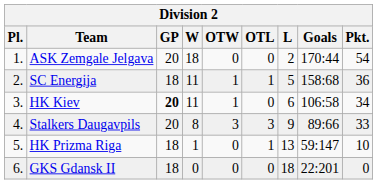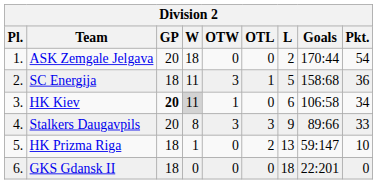 <table class="wikitable">
 <tr>
 <th colspan="10">Division 2</th>
 </tr>
 <tr bgcolor = "#e0e0e0">
 <th>Pl.</th>
 <th>Team</th>
 <th>GP</th>
 <th>W</th>
 <th>OTW</th>
 <th>OTL</th>
 <th>L</th>
 <th>Goals</th>
 <th>Pkt.</th>
 </tr>
 <tr align="right">
 <td>1.</td>
 <td align="left"><a href='#'>ASK Zemgale Jelgava</a></td>
 <td>20</td>
 <td>18</td>
 <td>0</td>
 <td>0</td>
 <td>2</td>
 <td>170:44</td>
 <td>54</td>
 </tr>
 <tr align="right" bgcolor="#f0f0f0">
 <td>2.</td>
 <td align="left"><a href='#'>SC Energija</a></td>
 <td>18</td>
 <td>11</td>
-<td>1</td>
+<td>3</td>
 <td>1</td>
 <td>5</td>
 <td>158:68</td>
 <td>36</td>
 </tr>
 <tr align="right">
 <td>3.</td>
 <td align="left"><a href='#'>HK Kiev</a></td>
 <td><strong>20</strong></td>
-<td>11</td>
+<td style="background: lightgrey;">11</td>
 <td>1</td>
 <td>0</td>
 <td>6</td>
 <td>106:58</td>
 <td>34</td>
 </tr>
 <tr align="right" bgcolor="#f0f0f0">
 <td>4.</td>
 <td align="left"><a href='#'>Stalkers Daugavpils</a></td>
 <td>20</td>
 <td>8</td>
 <td>3</td>
 <td>3</td>
 <td>9</td>
 <td>89:66</td>
 <td>33</td>
 </tr>
 <tr align="right">
 <td>5.</td>
 <td align="left"><a href='#'>HK Prizma Riga</a></td>
 <td>18</td>
 <td>1</td>
 <td>0</td>
-<td>1</td>
+<td>2</td>
 <td>13</td>
 <td>59:147</td>
 <td>10</td>
 </tr>
 <tr align="right" bgcolor="#f0f0f0">
 <td>6.</td>
 <td align="left"><a href='#'>GKS Gdansk II</a></td>
 <td>18</td>
 <td>0</td>
 <td>0</td>
 <td>0</td>
 <td>18</td>
 <td>22:201</td>
 <td>0</td>
 </tr>
 </table>
